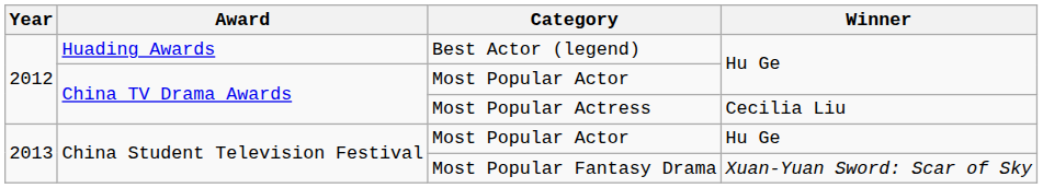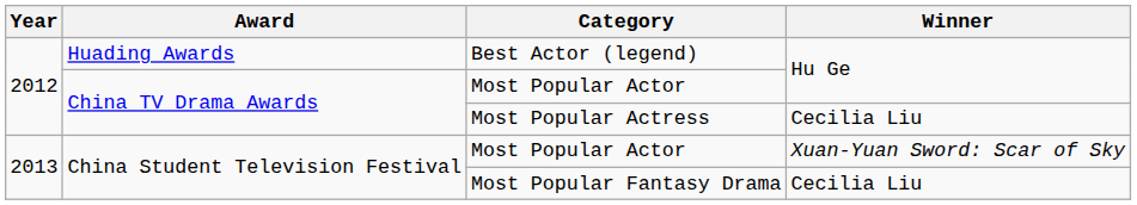 <table class="wikitable">
 <tr>
 <th>Year</th>
 <th>Award</th>
 <th>Category</th>
 <th>Winner</th>
 </tr>
 <tr>
 <td rowspan=3>2012</td>
 <td><a href='#'>Huading Awards</a></td>
 <td>Best Actor (legend)</td>
 <td rowspan=2>Hu Ge</td>
 </tr>
 <tr>
 <td rowspan=2><a href='#'>China TV Drama Awards</a></td>
 <td>Most Popular Actor</td>
 </tr>
 <tr>
 <td>Most Popular Actress</td>
 <td>Cecilia Liu</td>
 </tr>
 <tr>
 <td rowspan=2>2013</td>
 <td rowspan=2>China Student Television Festival</td>
 <td>Most Popular Actor</td>
-<td>Hu Ge</td>
+<td><em>Xuan-Yuan Sword: Scar of Sky</em></td>
 </tr>
 <tr>
 <td>Most Popular Fantasy Drama</td>
-<td><em>Xuan-Yuan Sword: Scar of Sky</em></td>
+<td>Cecilia Liu</td>
 </tr>
 </table>
